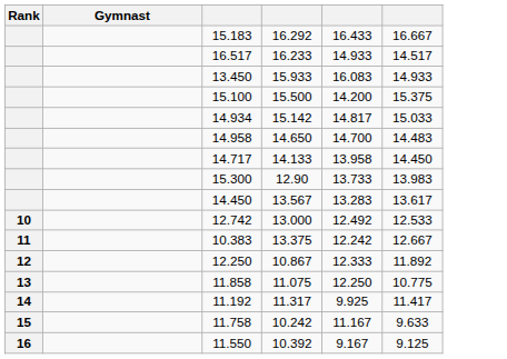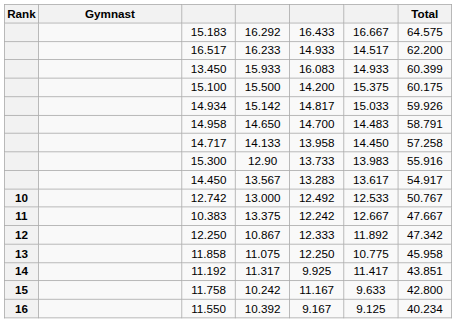 <table class="wikitable sortable" style="text-align:center; font-size:90%">
 <tr>
 <th scope="col" style="width:20px;">Rank</th>
 <th ! scope="col" style="width:170px;">Gymnast</th>
 <th ! scope="col" style="width:60px;"></th>
 <th ! scope="col" style="width:60px;"></th>
 <th ! scope="col" style="width:60px;"></th>
 <th ! scope="col" style="width:60px;"></th>
+<th ! scope="col" style="width:60px;">Total</th>
 </tr>
 <tr>
 <th scope=row></th>
 <td align=left></td>
 <td>15.183</td>
 <td>16.292</td>
 <td>16.433</td>
 <td>16.667</td>
+<td>64.575</td>
 </tr>
 <tr>
 <th scope=row></th>
 <td align=left></td>
 <td>16.517</td>
 <td>16.233</td>
 <td>14.933</td>
 <td>14.517</td>
+<td>62.200</td>
 </tr>
 <tr>
 <th scope=row></th>
 <td align=left></td>
 <td>13.450</td>
 <td>15.933</td>
 <td>16.083</td>
 <td>14.933</td>
+<td>60.399</td>
 </tr>
 <tr>
 <th scope=row></th>
 <td align=left></td>
 <td>15.100</td>
 <td>15.500</td>
 <td>14.200</td>
 <td>15.375</td>
+<td>60.175</td>
 </tr>
 <tr>
 <th scope=row></th>
 <td align=left></td>
 <td>14.934</td>
 <td>15.142</td>
 <td>14.817</td>
 <td>15.033</td>
+<td>59.926</td>
 </tr>
 <tr>
 <th scope=row></th>
 <td align=left></td>
 <td>14.958</td>
 <td>14.650</td>
 <td>14.700</td>
 <td>14.483</td>
+<td>58.791</td>
 </tr>
 <tr>
 <th scope=row></th>
 <td align=left></td>
 <td>14.717</td>
 <td>14.133</td>
 <td>13.958</td>
 <td>14.450</td>
+<td>57.258</td>
 </tr>
 <tr>
 <th scope=row></th>
 <td align=left></td>
 <td>15.300</td>
 <td>12.90</td>
 <td>13.733</td>
 <td>13.983</td>
+<td>55.916</td>
 </tr>
 <tr>
 <th scope=row></th>
 <td align=left></td>
 <td>14.450</td>
 <td>13.567</td>
 <td>13.283</td>
 <td>13.617</td>
+<td>54.917</td>
 </tr>
 <tr>
 <th scope=row>10</th>
 <td align=left></td>
 <td>12.742</td>
 <td>13.000</td>
 <td>12.492</td>
 <td>12.533</td>
+<td>50.767</td>
 </tr>
 <tr>
 <th scope=row>11</th>
 <td align=left></td>
 <td>10.383</td>
 <td>13.375</td>
 <td>12.242</td>
 <td>12.667</td>
+<td>47.667</td>
 </tr>
 <tr>
 <th scope=row>12</th>
 <td align=left></td>
 <td>12.250</td>
 <td>10.867</td>
 <td>12.333</td>
 <td>11.892</td>
+<td>47.342</td>
 </tr>
 <tr>
 <th scope=row>13</th>
 <td align=left></td>
 <td>11.858</td>
 <td>11.075</td>
 <td>12.250</td>
 <td>10.775</td>
+<td>45.958</td>
 </tr>
 <tr>
 <th scope=row>14</th>
 <td align=left></td>
 <td>11.192</td>
 <td>11.317</td>
 <td>9.925</td>
 <td>11.417</td>
+<td>43.851</td>
 </tr>
 <tr>
 <th scope=row>15</th>
 <td align=left></td>
 <td>11.758</td>
 <td>10.242</td>
 <td>11.167</td>
 <td>9.633</td>
+<td>42.800</td>
 </tr>
 <tr>
 <th scope=row>16</th>
 <td align=left></td>
 <td>11.550</td>
 <td>10.392</td>
 <td>9.167</td>
 <td>9.125</td>
+<td>40.234</td>
 </tr>
 </table>
